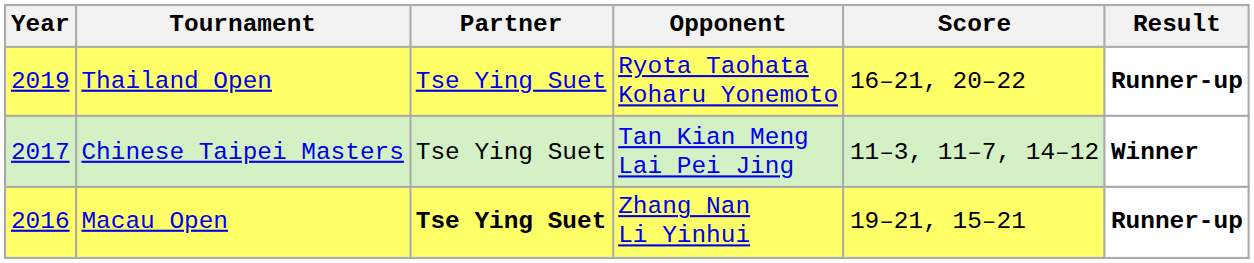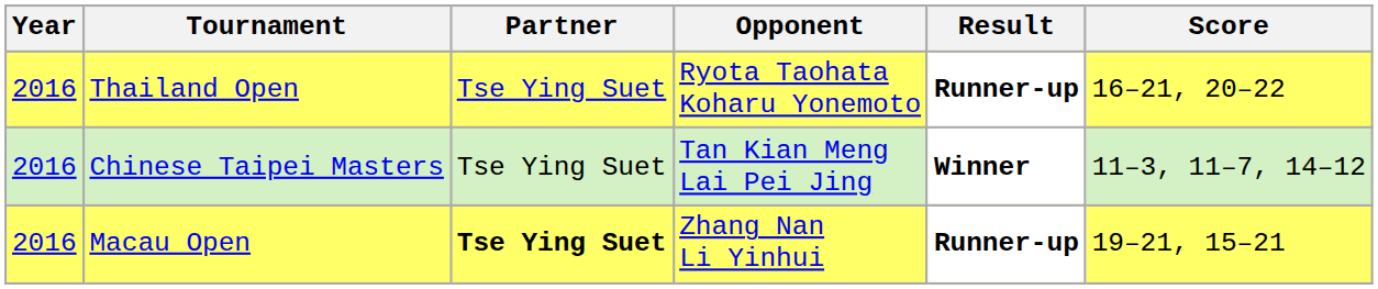 <table class="sortable wikitable" style="font-size: 90%;">
 <tr>
 <th>Year</th>
 <th>Tournament</th>
 <th>Partner</th>
 <th>Opponent</th>
+<th>Result</th>
 <th>Score</th>
-<th>Result</th>
 </tr>
 <tr style="background:#FFFF67">
-<td align="center"><a href='#'>2019</a></td>
+<td align="center"><a href='#'>2016</a></td>
 <td align="left"><a href='#'>Thailand Open</a></td>
 <td align="left"> <a href='#'>Tse Ying Suet</a></td>
 <td align="left"> <a href='#'>Ryota Taohata</a><br> <a href='#'>Koharu Yonemoto</a></td>
+<td style="text-align:left; background:white"> <strong>Runner-up</strong></td>
 <td align="left">16–21, 20–22</td>
-<td style="text-align:left; background:white"> <strong>Runner-up</strong></td>
 </tr>
 <tr style="background:#D4F1C5">
-<td align="center"><a href='#'>2017</a></td>
+<td align="center"><a href='#'>2016</a></td>
 <td align="left"><a href='#'>Chinese Taipei Masters</a></td>
 <td align="left"> Tse Ying Suet</td>
 <td align="left"> <a href='#'>Tan Kian Meng</a><br> <a href='#'>Lai Pei Jing</a></td>
+<td style="text-align:left; background:white"> <strong>Winner</strong></td>
 <td align="left">11–3, 11–7, 14–12</td>
-<td style="text-align:left; background:white"> <strong>Winner</strong></td>
 </tr>
 <tr style="background:#FFFF67">
 <td align="center"><a href='#'>2016</a></td>
 <td align="left"><a href='#'>Macau Open</a></td>
 <td align="left"><strong> Tse Ying Suet</strong></td>
 <td align="left"> <a href='#'>Zhang Nan</a><br> <a href='#'>Li Yinhui</a></td>
+<td style="text-align:left; background:white"> <strong>Runner-up</strong></td>
 <td align="left">19–21, 15–21</td>
-<td style="text-align:left; background:white"> <strong>Runner-up</strong></td>
 </tr>
 </table>
